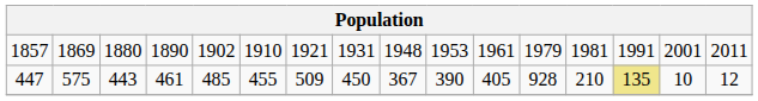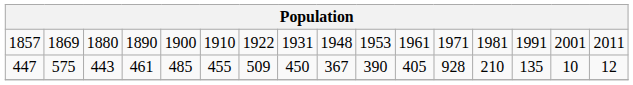 <table class="wikitable" style="margin: 0.5em auto; text-align: center;">
 <tr>
 <th colspan="16">Population</th>
 </tr>
 <tr>
 <td>1857</td>
 <td>1869</td>
 <td>1880</td>
 <td>1890</td>
-<td>1902</td>
+<td>1900</td>
 <td>1910</td>
-<td>1921</td>
+<td>1922</td>
 <td>1931</td>
 <td>1948</td>
 <td>1953</td>
 <td>1961</td>
-<td>1979</td>
+<td>1971</td>
 <td>1981</td>
 <td>1991</td>
 <td>2001</td>
 <td>2011</td>
 </tr>
 <tr>
 <td>447</td>
 <td>575</td>
 <td>443</td>
 <td>461</td>
 <td>485</td>
 <td>455</td>
 <td>509</td>
 <td>450</td>
 <td>367</td>
 <td>390</td>
 <td>405</td>
 <td>928</td>
 <td>210</td>
-<td style="background: khaki;">135</td>
+<td>135</td>
 <td>10</td>
 <td>12</td>
 </tr>
 <tr>
 </tr>
 </table>
